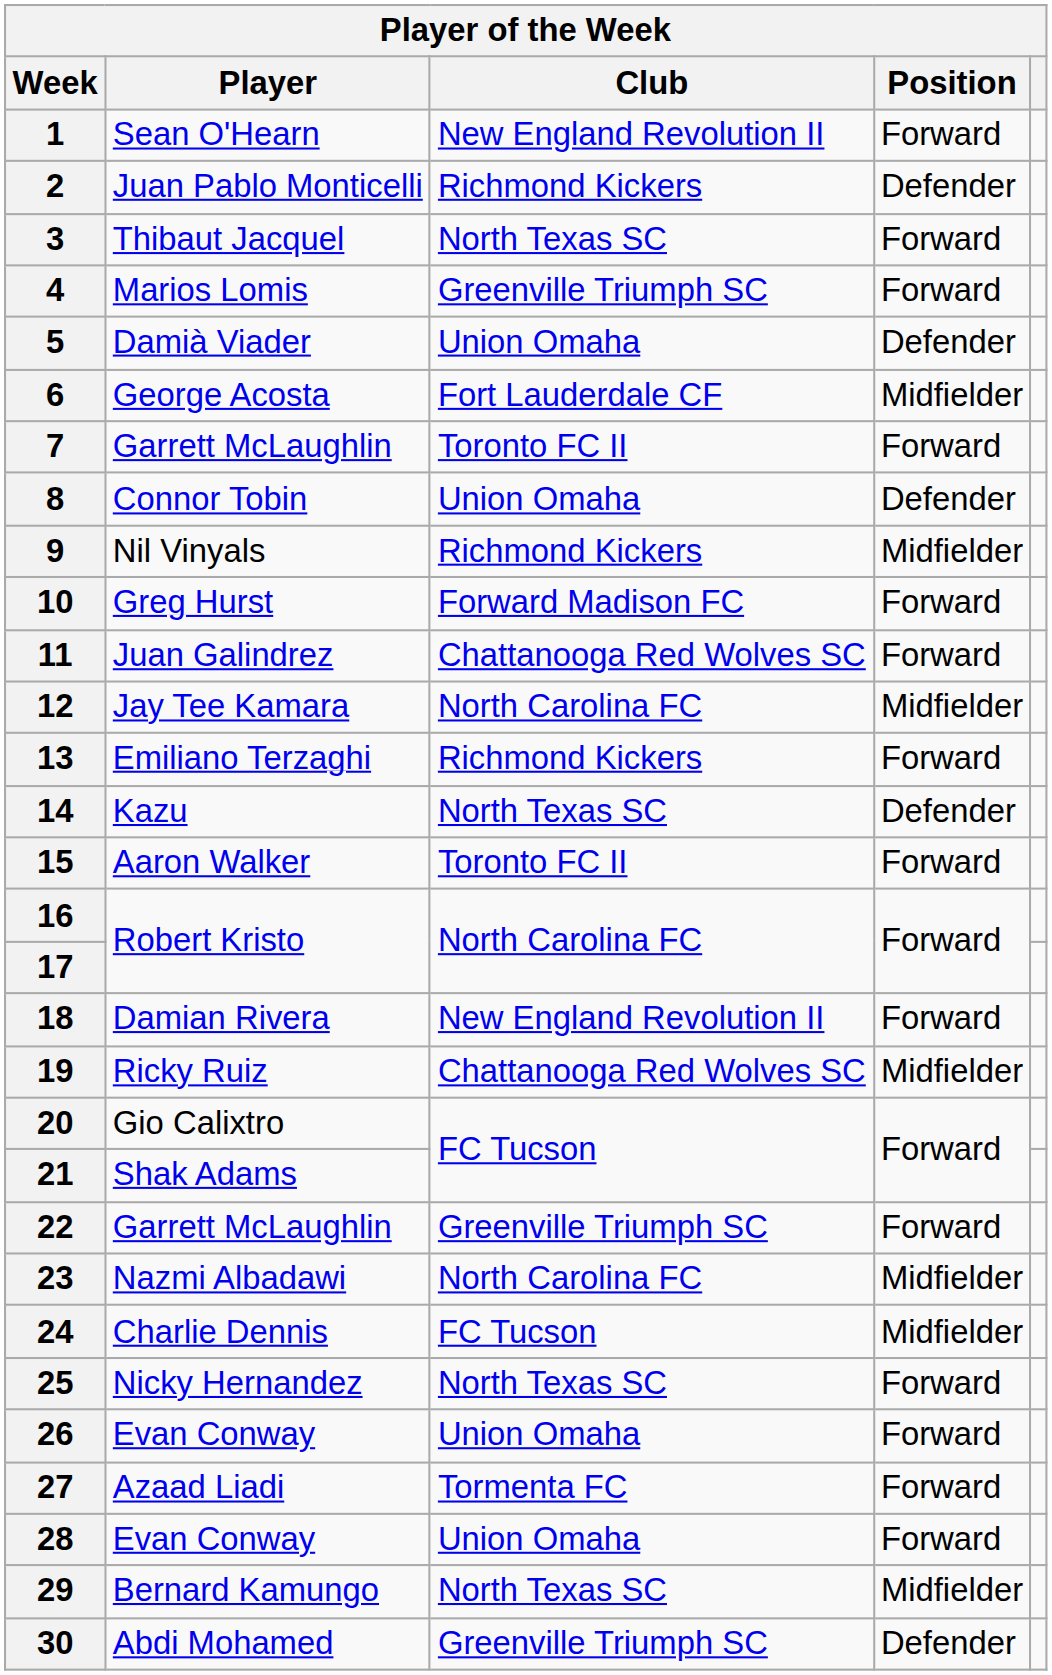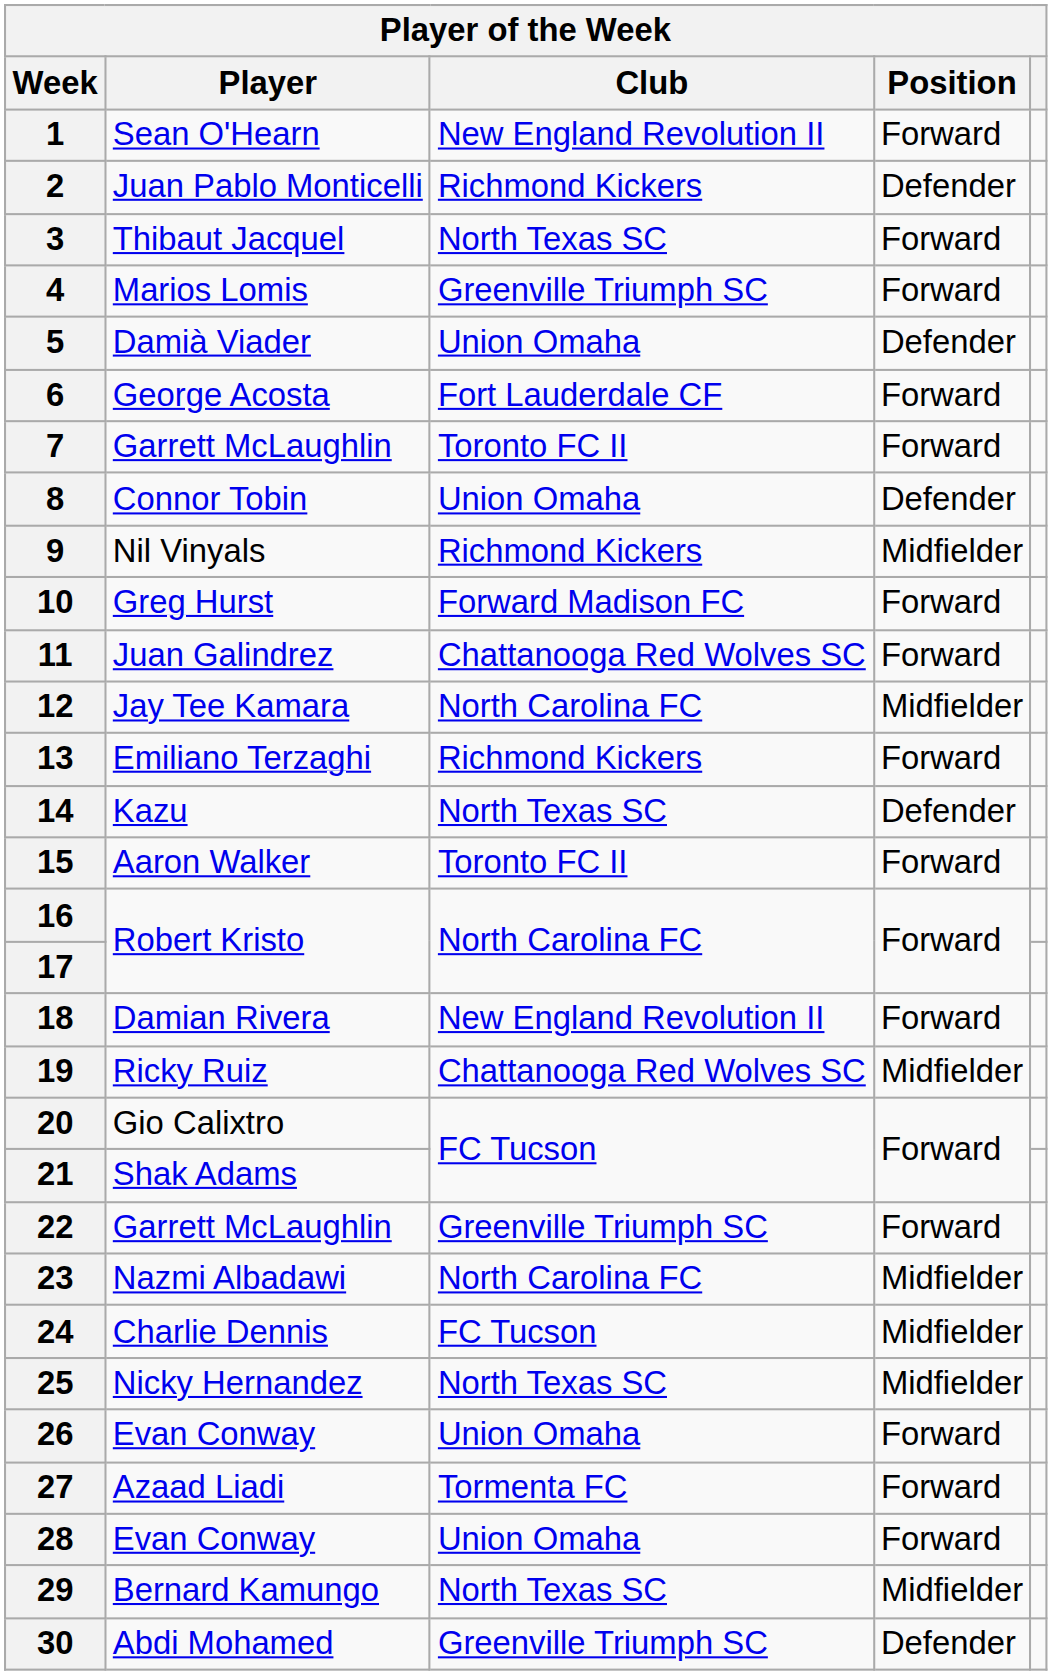 <table class="wikitable collapsible collapsed">
 <tr>
 <th colspan="6">Player of the Week</th>
 </tr>
 <tr>
 <th>Week</th>
 <th>Player</th>
 <th>Club</th>
 <th>Position</th>
 <th></th>
 </tr>
 <tr>
 <th>1</th>
 <td> <a href='#'>Sean O'Hearn</a></td>
 <td><a href='#'>New England Revolution II</a></td>
 <td>Forward</td>
 <td style="text-align:center"></td>
 </tr>
 <tr>
 <th>2</th>
 <td> <a href='#'>Juan Pablo Monticelli</a></td>
 <td><a href='#'>Richmond Kickers</a></td>
 <td>Defender</td>
 <td style="text-align:center"></td>
 </tr>
 <tr>
 <th>3</th>
 <td> <a href='#'>Thibaut Jacquel</a></td>
 <td><a href='#'>North Texas SC</a></td>
 <td>Forward</td>
 <td style="text-align:center"></td>
 </tr>
 <tr>
 <th>4</th>
 <td> <a href='#'>Marios Lomis</a></td>
 <td><a href='#'>Greenville Triumph SC</a></td>
 <td>Forward</td>
 <td style="text-align:center"></td>
 </tr>
 <tr>
 <th>5</th>
 <td> <a href='#'>Damià Viader</a></td>
 <td><a href='#'>Union Omaha</a></td>
 <td>Defender</td>
 <td style="text-align:center"></td>
 </tr>
 <tr>
 <th>6</th>
 <td> <a href='#'>George Acosta</a></td>
 <td><a href='#'>Fort Lauderdale CF</a></td>
-<td>Midfielder</td>
+<td>Forward</td>
 <td style="text-align:center"></td>
 </tr>
 <tr>
 <th>7</th>
 <td> <a href='#'>Garrett McLaughlin</a></td>
 <td><a href='#'>Toronto FC II</a></td>
 <td>Forward</td>
 <td style="text-align:center"></td>
 </tr>
 <tr>
 <th>8</th>
 <td> <a href='#'>Connor Tobin</a></td>
 <td><a href='#'>Union Omaha</a></td>
 <td>Defender</td>
 <td style="text-align:center"></td>
 </tr>
 <tr>
 <th>9</th>
 <td> Nil Vinyals</td>
 <td><a href='#'>Richmond Kickers</a></td>
 <td>Midfielder</td>
 <td style="text-align:center"></td>
 </tr>
 <tr>
 <th>10</th>
 <td> <a href='#'>Greg Hurst</a></td>
 <td><a href='#'>Forward Madison FC</a></td>
 <td>Forward</td>
 <td style="text-align:center"></td>
 </tr>
 <tr>
 <th>11</th>
 <td> <a href='#'>Juan Galindrez</a></td>
 <td><a href='#'>Chattanooga Red Wolves SC</a></td>
 <td>Forward</td>
 <td style="text-align:center"></td>
 </tr>
 <tr>
 <th>12</th>
 <td> <a href='#'>Jay Tee Kamara</a></td>
 <td><a href='#'>North Carolina FC</a></td>
 <td>Midfielder</td>
 <td style="text-align:center"></td>
 </tr>
 <tr>
 <th>13</th>
 <td> <a href='#'>Emiliano Terzaghi</a></td>
 <td><a href='#'>Richmond Kickers</a></td>
 <td>Forward</td>
 <td style="text-align:center"></td>
 </tr>
 <tr>
 <th>14</th>
 <td> <a href='#'>Kazu</a></td>
 <td><a href='#'>North Texas SC</a></td>
 <td>Defender</td>
 <td style="text-align:center"></td>
 </tr>
 <tr>
 <th>15</th>
 <td> <a href='#'>Aaron Walker</a></td>
 <td><a href='#'>Toronto FC II</a></td>
 <td>Forward</td>
 <td style="text-align:center"></td>
 </tr>
 <tr>
 <th>16</th>
 <td rowspan=2> <a href='#'>Robert Kristo</a></td>
 <td rowspan=2><a href='#'>North Carolina FC</a></td>
 <td rowspan=2>Forward</td>
 <td style="text-align:center"></td>
 </tr>
 <tr>
 <th>17</th>
 <td style="text-align:center"></td>
 </tr>
 <tr>
 <th>18</th>
 <td> <a href='#'>Damian Rivera</a></td>
 <td><a href='#'>New England Revolution II</a></td>
 <td>Forward</td>
 <td style="text-align:center"></td>
 </tr>
 <tr>
 <th>19</th>
 <td> <a href='#'>Ricky Ruiz</a></td>
 <td><a href='#'>Chattanooga Red Wolves SC</a></td>
 <td>Midfielder</td>
 <td style="text-align:center"></td>
 </tr>
 <tr>
 <th>20</th>
 <td> Gio Calixtro</td>
 <td rowspan=2><a href='#'>FC Tucson</a></td>
 <td rowspan=2>Forward</td>
 <td style="text-align:center"></td>
 </tr>
 <tr>
 <th>21</th>
 <td> <a href='#'>Shak Adams</a></td>
 <td style="text-align:center"></td>
 </tr>
 <tr>
 <th>22</th>
 <td> <a href='#'>Garrett McLaughlin</a></td>
 <td><a href='#'>Greenville Triumph SC</a></td>
 <td>Forward</td>
 <td style="text-align:center"></td>
 </tr>
 <tr>
 <th>23</th>
 <td> <a href='#'>Nazmi Albadawi</a></td>
 <td><a href='#'>North Carolina FC</a></td>
 <td>Midfielder</td>
 <td style="text-align:center"></td>
 </tr>
 <tr>
 <th>24</th>
 <td> <a href='#'>Charlie Dennis</a></td>
 <td><a href='#'>FC Tucson</a></td>
 <td>Midfielder</td>
 <td style="text-align:center"></td>
 </tr>
 <tr>
 <th>25</th>
 <td> <a href='#'>Nicky Hernandez</a></td>
 <td><a href='#'>North Texas SC</a></td>
-<td>Forward</td>
+<td>Midfielder</td>
 <td style="text-align:center"></td>
 </tr>
 <tr>
 <th>26</th>
 <td> <a href='#'>Evan Conway</a></td>
 <td><a href='#'>Union Omaha</a></td>
 <td>Forward</td>
 <td style="text-align:center"></td>
 </tr>
 <tr>
 <th>27</th>
 <td> <a href='#'>Azaad Liadi</a></td>
 <td><a href='#'>Tormenta FC</a></td>
 <td>Forward</td>
 <td style="text-align:center"></td>
 </tr>
 <tr>
 <th>28</th>
 <td> <a href='#'>Evan Conway</a></td>
 <td><a href='#'>Union Omaha</a></td>
 <td>Forward</td>
 <td style="text-align:center"></td>
 </tr>
 <tr>
 <th>29</th>
 <td> <a href='#'>Bernard Kamungo</a></td>
 <td><a href='#'>North Texas SC</a></td>
 <td>Midfielder</td>
 <td style="text-align:center"></td>
 </tr>
 <tr>
 <th>30</th>
 <td> <a href='#'>Abdi Mohamed</a></td>
 <td><a href='#'>Greenville Triumph SC</a></td>
 <td>Defender</td>
 <td style="text-align:center"></td>
 </tr>
 </table>
